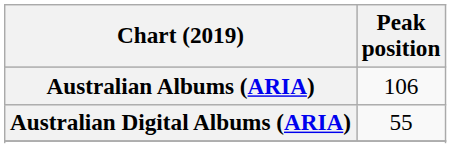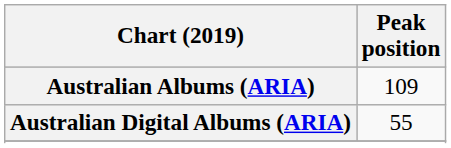 <table class="wikitable sortable plainrowheaders" style="text-align:center">
 <tr>
 <th scope="col">Chart (2019)</th>
 <th scope="col">Peak<br>position</th>
 </tr>
 <tr>
 <th scope="row">Australian Albums (<a href='#'>ARIA</a>)</th>
-<td>106</td>
+<td>109</td>
 </tr>
 <tr>
 <th scope="row">Australian Digital Albums (<a href='#'>ARIA</a>)</th>
 <td>55</td>
 </tr>
 <tr>
 </tr>
 <tr>
 </tr>
 <tr>
 </tr>
 <tr>
 </tr>
 </table>
